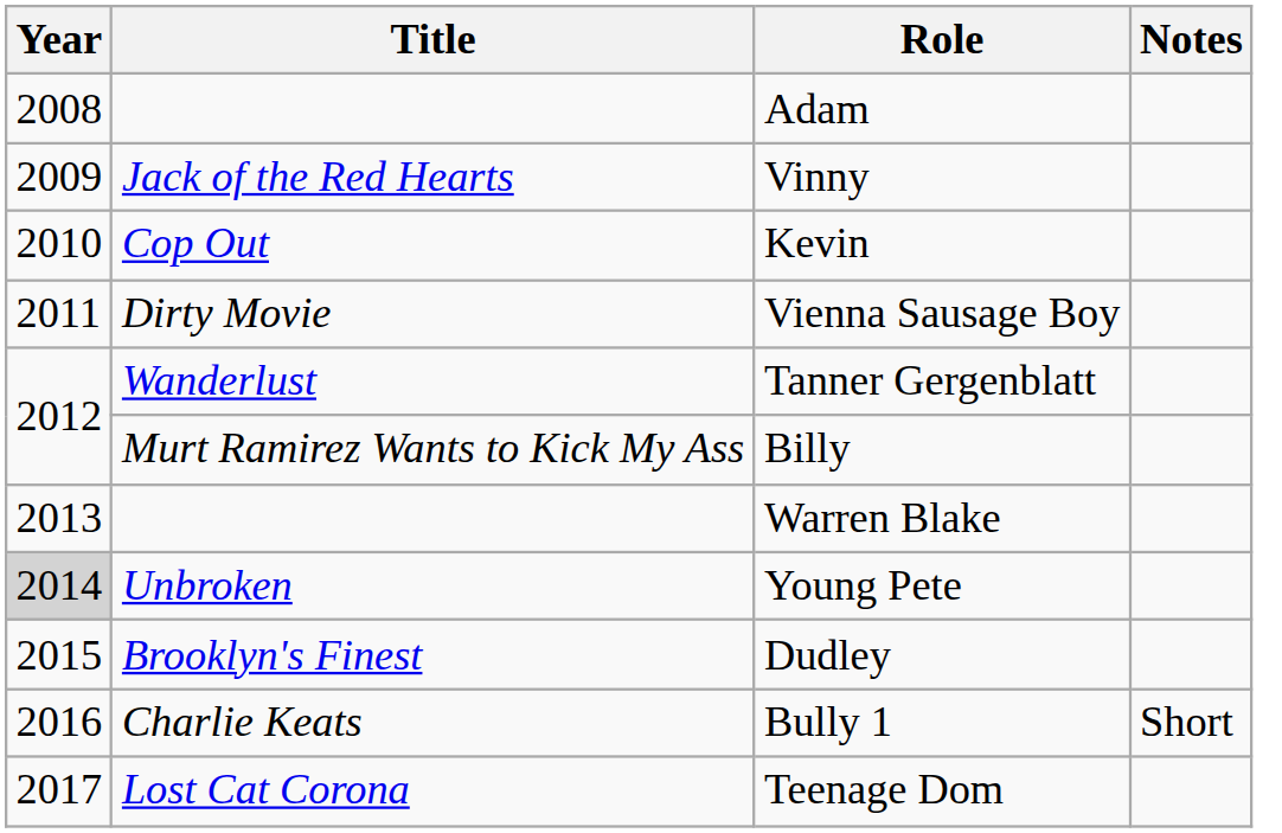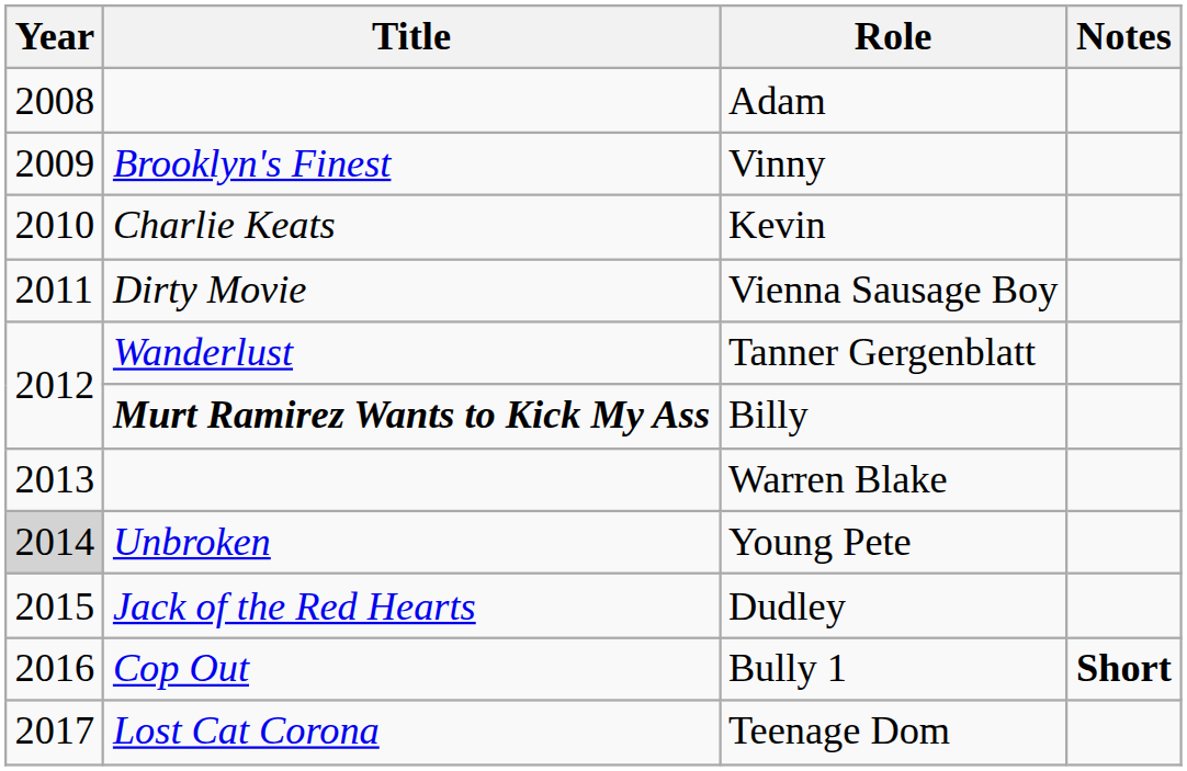 <table class="wikitable sortable">
 <tr>
 <th>Year</th>
 <th>Title</th>
 <th>Role</th>
 <th class="unsortable">Notes</th>
 </tr>
 <tr>
 <td>2008</td>
 <td><em></em></td>
 <td>Adam</td>
 <td></td>
 </tr>
 <tr>
 <td>2009</td>
-<td><em><a href='#'>Jack of the Red Hearts</a></em></td>
+<td><em><a href='#'>Brooklyn's Finest</a></em></td>
 <td>Vinny</td>
 <td></td>
 </tr>
 <tr>
 <td>2010</td>
-<td><em><a href='#'>Cop Out</a></em></td>
+<td><em>Charlie Keats</em></td>
 <td>Kevin</td>
 <td></td>
 </tr>
 <tr>
 <td>2011</td>
 <td><em>Dirty Movie</em></td>
 <td>Vienna Sausage Boy</td>
 <td></td>
 </tr>
 <tr>
 <td rowspan="2">2012</td>
 <td><em><a href='#'>Wanderlust</a></em></td>
 <td>Tanner Gergenblatt</td>
 <td></td>
 </tr>
 <tr>
-<td><em>Murt Ramirez Wants to Kick My Ass</em></td>
+<td><strong><em>Murt Ramirez Wants to Kick My Ass</em></strong></td>
 <td>Billy</td>
 <td></td>
 </tr>
 <tr>
 <td>2013</td>
 <td><em></em></td>
 <td>Warren Blake</td>
 <td></td>
 </tr>
 <tr>
 <td style="background: lightgrey;">2014</td>
 <td><em><a href='#'>Unbroken</a></em></td>
 <td>Young Pete</td>
 <td></td>
 </tr>
 <tr>
 <td>2015</td>
-<td><em><a href='#'>Brooklyn's Finest</a></em></td>
+<td><em><a href='#'>Jack of the Red Hearts</a></em></td>
 <td>Dudley</td>
 <td></td>
 </tr>
 <tr>
 <td>2016</td>
-<td><em>Charlie Keats</em></td>
+<td><em><a href='#'>Cop Out</a></em></td>
 <td>Bully 1</td>
-<td>Short</td>
+<td><strong>Short</strong></td>
 </tr>
 <tr>
 <td>2017</td>
 <td><em><a href='#'>Lost Cat Corona</a></em></td>
 <td>Teenage Dom</td>
 <td></td>
 </tr>
 </table>
